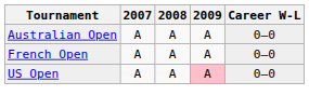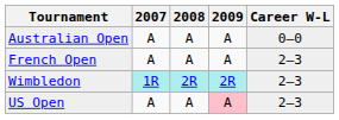 <table class="wikitable">
 <tr>
 <th>Tournament</th>
 <th>2007</th>
 <th>2008</th>
 <th>2009</th>
 <th>Career W-L</th>
 </tr>
 <tr>
 <td style="background:#EFEFEF;"><a href='#'>Australian Open</a></td>
 <td style="text-align:center;">A</td>
 <td style="text-align:center;">A</td>
 <td style="text-align:center;">A</td>
 <td style="text-align:center; background:#efefef;">0–0</td>
 </tr>
 <tr>
 <td style="background:#EFEFEF;"><a href='#'>French Open</a></td>
 <td style="text-align:center;">A</td>
 <td style="text-align:center;">A</td>
 <td style="text-align:center;">A</td>
-<td style="text-align:center; background:#efefef;">0–0</td>
+<td style="text-align:center; background:#efefef;">2–3</td>
+</tr>
+<tr>
+<td style="background:#EFEFEF;"><a href='#'>Wimbledon</a></td>
+<td style="text-align:center; background:#afeeee;"><a href='#'>1R</a></td>
+<td style="text-align:center; background:#afeeee;"><a href='#'>2R</a></td>
+<td style="text-align:center; background:#afeeee;"><a href='#'>2R</a></td>
+<td style="text-align:center; background:#efefef;">2–3</td>
 </tr>
 <tr>
 <td style="background:#EFEFEF;"><a href='#'>US Open</a></td>
 <td style="text-align:center;">A</td>
 <td style="text-align:center;">A</td>
 <td style="background: pink; text-align:center;">A</td>
-<td style="text-align:center; background:#efefef;">0–0</td>
+<td style="text-align:center; background:#efefef;">2–3</td>
 </tr>
 </table>
